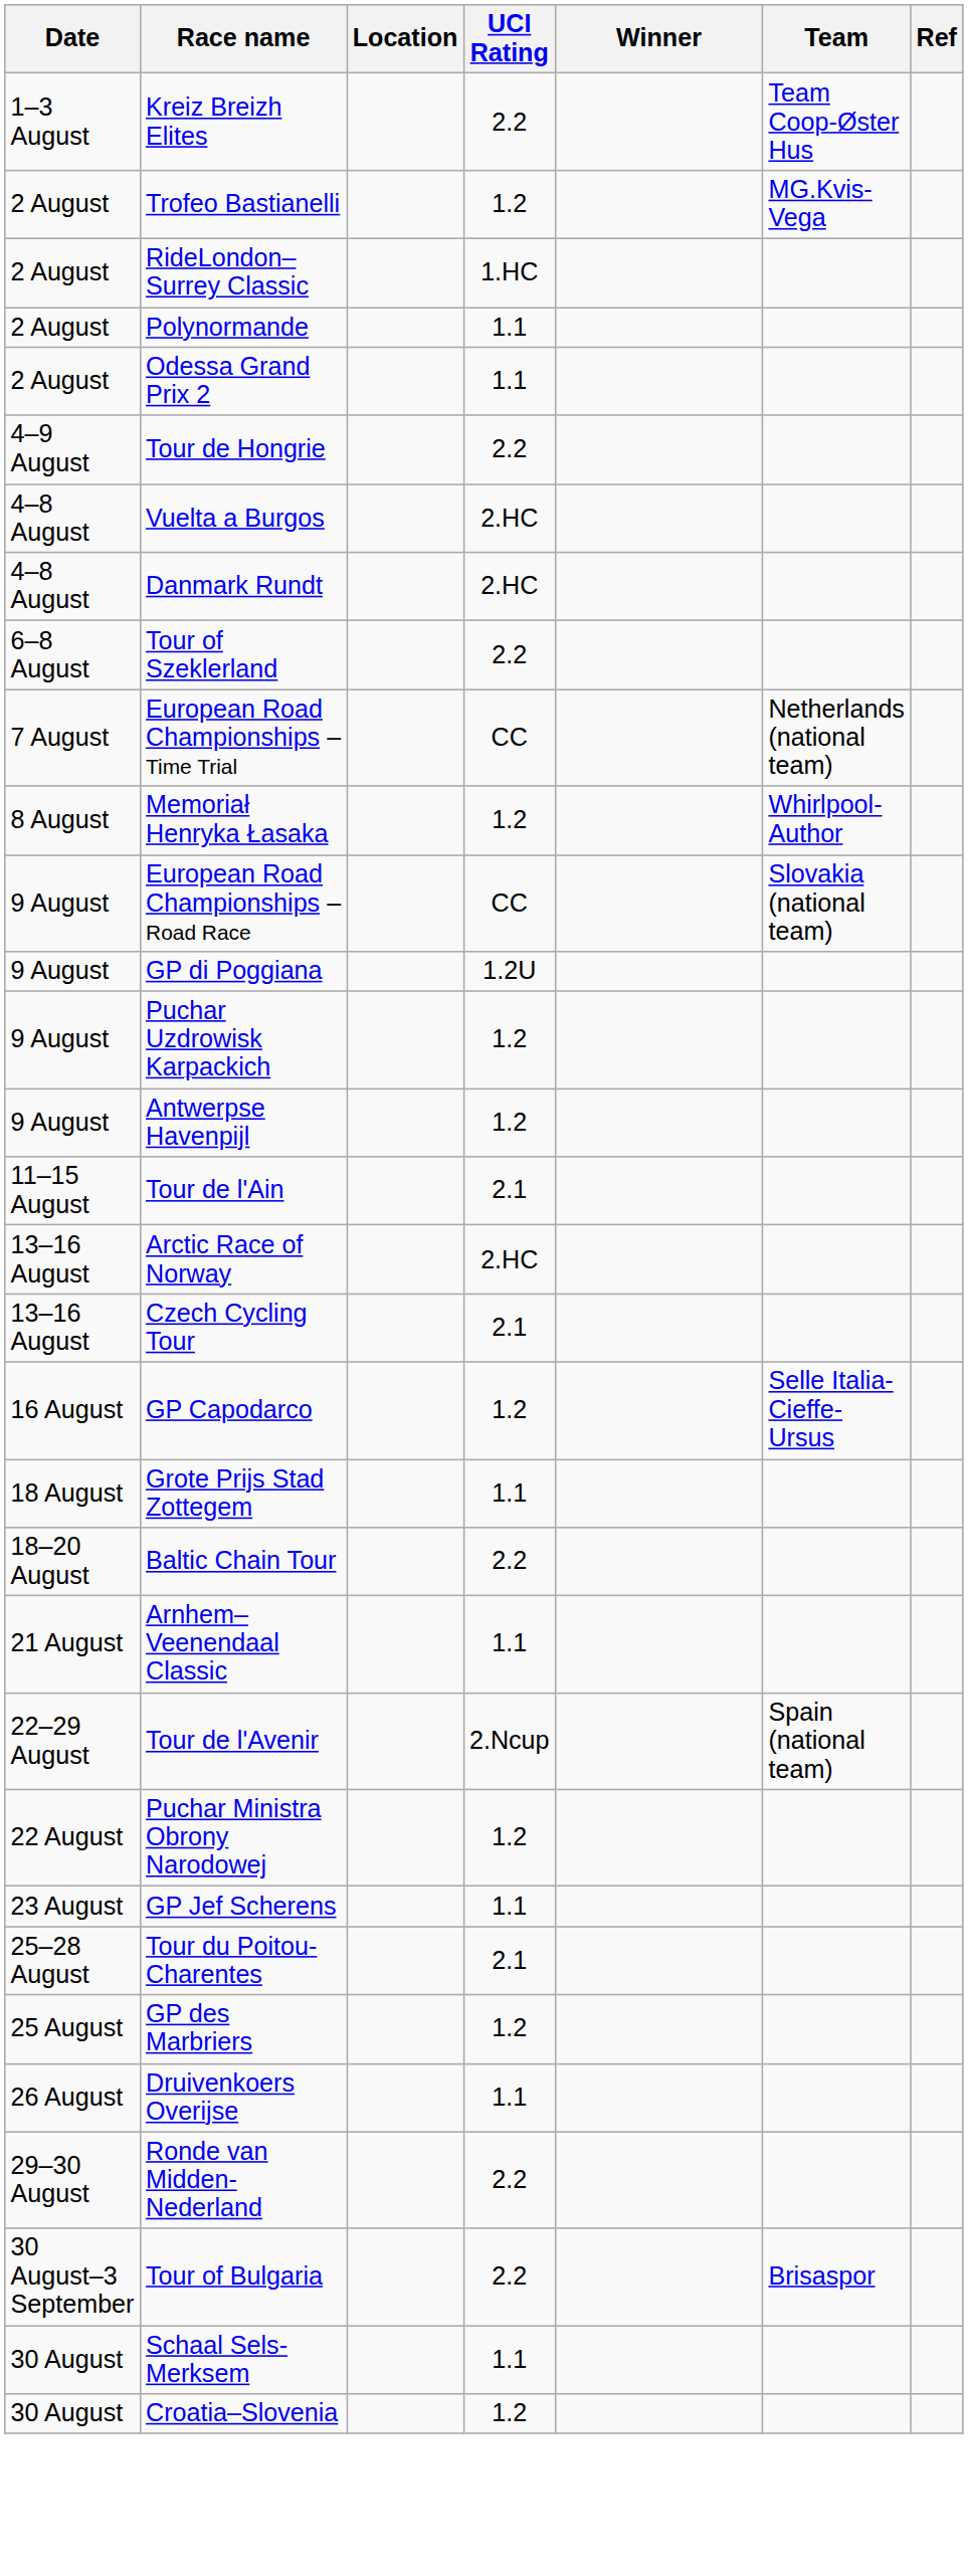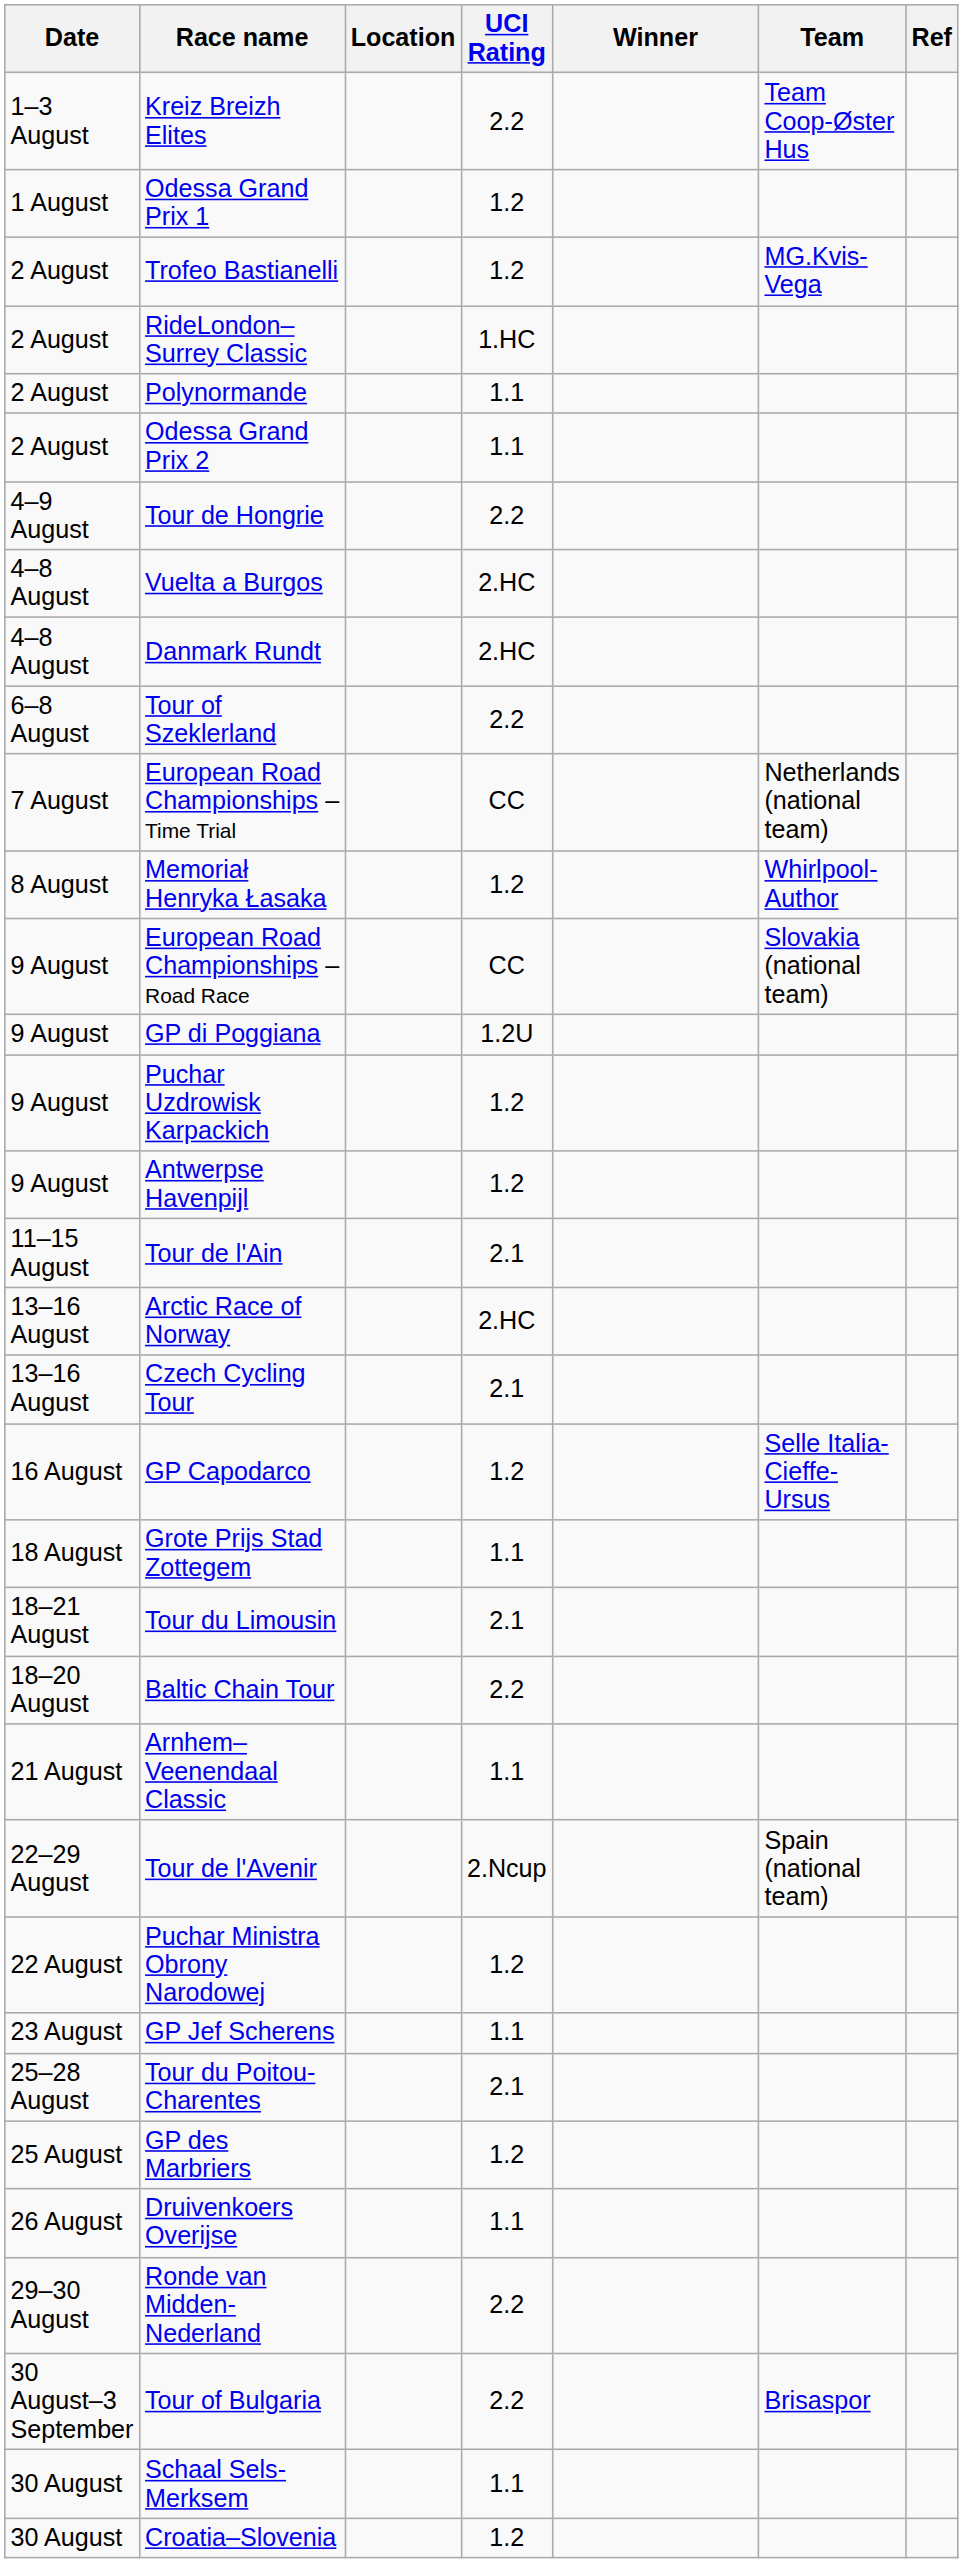 <table class="wikitable sortable">
 <tr>
 <th>Date</th>
 <th>Race name</th>
 <th>Location</th>
 <th><a href='#'>UCI Rating</a></th>
 <th width=200px>Winner</th>
 <th>Team</th>
 <th>Ref</th>
 </tr>
 <tr>
 <td>1–3 August</td>
 <td><a href='#'>Kreiz Breizh Elites</a></td>
 <td></td>
 <td align=center>2.2</td>
 <td></td>
 <td><a href='#'>Team Coop-Øster Hus</a></td>
+<td align=center></td>
+</tr>
+<tr>
+<td>1 August</td>
+<td><a href='#'>Odessa Grand Prix 1</a></td>
+<td></td>
+<td align=center>1.2</td>
+<td></td>
+<td></td>
 <td align=center></td>
 </tr>
 <tr>
 <td>2 August</td>
 <td><a href='#'>Trofeo Bastianelli</a></td>
 <td></td>
 <td align=center>1.2</td>
 <td></td>
 <td><a href='#'>MG.Kvis-Vega</a></td>
 <td align=center></td>
 </tr>
 <tr>
 <td>2 August</td>
 <td><a href='#'>RideLondon–Surrey Classic</a></td>
 <td></td>
 <td align=center>1.HC</td>
 <td></td>
 <td></td>
 <td align=center></td>
 </tr>
 <tr>
 <td>2 August</td>
 <td><a href='#'>Polynormande</a></td>
 <td></td>
 <td align=center>1.1</td>
 <td></td>
 <td></td>
 <td align=center></td>
 </tr>
 <tr>
 <td>2 August</td>
 <td><a href='#'>Odessa Grand Prix 2</a></td>
 <td></td>
 <td align=center>1.1</td>
 <td></td>
 <td></td>
 <td align=center></td>
 </tr>
 <tr>
 <td>4–9 August</td>
 <td><a href='#'>Tour de Hongrie</a></td>
 <td></td>
 <td align=center>2.2</td>
 <td></td>
 <td></td>
 <td align=center></td>
 </tr>
 <tr>
 <td>4–8 August</td>
 <td><a href='#'>Vuelta a Burgos</a></td>
 <td></td>
 <td align=center>2.HC</td>
 <td></td>
 <td></td>
 <td align=center></td>
 </tr>
 <tr>
 <td>4–8 August</td>
 <td><a href='#'>Danmark Rundt</a></td>
 <td></td>
 <td align=center>2.HC</td>
 <td></td>
 <td></td>
 <td align=center></td>
 </tr>
 <tr>
 <td>6–8 August</td>
 <td><a href='#'>Tour of Szeklerland</a></td>
 <td></td>
 <td align=center>2.2</td>
 <td></td>
 <td></td>
 <td align=center></td>
 </tr>
 <tr>
 <td>7 August</td>
 <td><a href='#'>European Road Championships</a> – <small>Time Trial</small></td>
 <td></td>
 <td align=center>CC</td>
 <td></td>
 <td>Netherlands (national team)</td>
 <td align=center></td>
 </tr>
 <tr>
 <td>8 August</td>
 <td><a href='#'>Memoriał Henryka Łasaka</a></td>
 <td></td>
 <td align=center>1.2</td>
 <td></td>
 <td><a href='#'>Whirlpool-Author</a></td>
 <td align=center></td>
 </tr>
 <tr>
 <td>9 August</td>
 <td><a href='#'>European Road Championships</a> – <small>Road Race</small></td>
 <td></td>
 <td align=center>CC</td>
 <td></td>
 <td><a href='#'>Slovakia</a> (national team)</td>
 <td align=center></td>
 </tr>
 <tr>
 <td>9 August</td>
 <td><a href='#'>GP di Poggiana</a></td>
 <td></td>
 <td align=center>1.2U</td>
 <td></td>
 <td></td>
 <td align=center></td>
 </tr>
 <tr>
 <td>9 August</td>
 <td><a href='#'>Puchar Uzdrowisk Karpackich</a></td>
 <td></td>
 <td align=center>1.2</td>
 <td></td>
 <td></td>
 <td align=center></td>
 </tr>
 <tr>
 <td>9 August</td>
 <td><a href='#'>Antwerpse Havenpijl</a></td>
 <td></td>
 <td align=center>1.2</td>
 <td></td>
 <td></td>
 <td align=center></td>
 </tr>
 <tr>
 <td>11–15 August</td>
 <td><a href='#'>Tour de l'Ain</a></td>
 <td></td>
 <td align=center>2.1</td>
 <td></td>
 <td></td>
 <td align=center></td>
 </tr>
 <tr>
 <td>13–16 August</td>
 <td><a href='#'>Arctic Race of Norway</a></td>
 <td></td>
 <td align=center>2.HC</td>
 <td></td>
 <td></td>
 <td align=center></td>
 </tr>
 <tr>
 <td>13–16 August</td>
 <td><a href='#'>Czech Cycling Tour</a></td>
 <td></td>
 <td align=center>2.1</td>
 <td></td>
 <td></td>
 <td align=center></td>
 </tr>
 <tr>
 <td>16 August</td>
 <td><a href='#'>GP Capodarco</a></td>
 <td></td>
 <td align=center>1.2</td>
 <td></td>
 <td><a href='#'>Selle Italia-Cieffe-Ursus</a></td>
 <td align=center></td>
 </tr>
 <tr>
 <td>18 August</td>
 <td><a href='#'>Grote Prijs Stad Zottegem</a></td>
 <td></td>
 <td align=center>1.1</td>
 <td></td>
 <td></td>
 <td align=center></td>
 </tr>
 <tr>
+<td>18–21 August</td>
+<td><a href='#'>Tour du Limousin</a></td>
+<td></td>
+<td align=center>2.1</td>
+<td></td>
+<td></td>
+<td align=center></td>
+</tr>
+<tr>
 <td>18–20 August</td>
 <td><a href='#'>Baltic Chain Tour</a></td>
 <td><br></td>
 <td align=center>2.2</td>
 <td></td>
 <td></td>
 <td align=center></td>
 </tr>
 <tr>
 <td>21 August</td>
 <td><a href='#'>Arnhem–Veenendaal Classic</a></td>
 <td></td>
 <td align=center>1.1</td>
 <td></td>
 <td></td>
 <td align=center></td>
 </tr>
 <tr>
 <td>22–29 August</td>
 <td><a href='#'>Tour de l'Avenir</a></td>
 <td></td>
 <td align=center>2.Ncup</td>
 <td></td>
 <td>Spain (national team)</td>
 <td align=center></td>
 </tr>
 <tr>
 <td>22 August</td>
 <td><a href='#'>Puchar Ministra Obrony Narodowej</a></td>
 <td></td>
 <td align=center>1.2</td>
 <td></td>
 <td></td>
 <td align=center></td>
 </tr>
 <tr>
 <td>23 August</td>
 <td><a href='#'>GP Jef Scherens</a></td>
 <td></td>
 <td align=center>1.1</td>
 <td></td>
 <td></td>
 <td align=center></td>
 </tr>
 <tr>
 <td>25–28 August</td>
 <td><a href='#'>Tour du Poitou-Charentes</a></td>
 <td></td>
 <td align=center>2.1</td>
 <td></td>
 <td></td>
 <td align=center></td>
 </tr>
 <tr>
 <td>25 August</td>
 <td><a href='#'>GP des Marbriers</a></td>
 <td></td>
 <td align=center>1.2</td>
 <td></td>
 <td></td>
 <td align=center></td>
 </tr>
 <tr>
 <td>26 August</td>
 <td><a href='#'>Druivenkoers Overijse</a></td>
 <td></td>
 <td align=center>1.1</td>
 <td></td>
 <td></td>
 <td align=center></td>
 </tr>
 <tr>
 <td>29–30 August</td>
 <td><a href='#'>Ronde van Midden-Nederland</a></td>
 <td></td>
 <td align=center>2.2</td>
 <td></td>
 <td></td>
 <td align=center></td>
 </tr>
 <tr>
 <td>30 August–3 September</td>
 <td><a href='#'>Tour of Bulgaria</a></td>
 <td></td>
 <td align=center>2.2</td>
 <td></td>
 <td><a href='#'>Brisaspor</a></td>
 <td align=center></td>
 </tr>
 <tr>
 <td>30 August</td>
 <td><a href='#'>Schaal Sels-Merksem</a></td>
 <td></td>
 <td align=center>1.1</td>
 <td></td>
 <td></td>
 <td align=center></td>
 </tr>
 <tr>
 <td>30 August</td>
 <td><a href='#'>Croatia–Slovenia</a></td>
 <td></td>
 <td align=center>1.2</td>
 <td></td>
 <td></td>
 <td align=center></td>
 </tr>
 </table>
